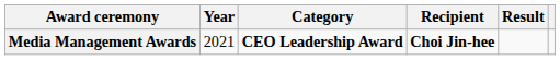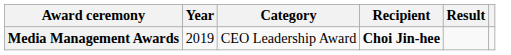 <table class="wikitable plainrowheaders">
 <tr>
 <th scope="col">Award ceremony</th>
 <th scope="col">Year</th>
 <th scope="col">Category</th>
 <th scope="col">Recipient</th>
 <th scope="col">Result</th>
 <th scope="col" class="unsortable"></th>
 </tr>
 <tr>
 <th scope="row">Media Management Awards</th>
-<td>2021</td>
-<td><strong>CEO Leadership Award</strong></td>
+<td>2019</td>
+<td>CEO Leadership Award</td>
 <td><strong>Choi Jin-hee</strong></td>
 <td></td>
 <td></td>
 </tr>
 </table>
